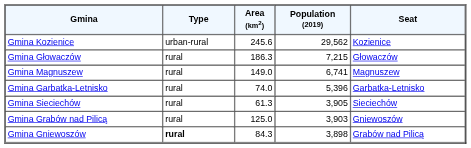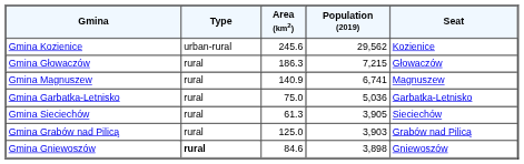 <table width="60%" border="2" cellpadding="3" cellspacing="0" style="font-size:90%;line-height:120%;">
 <tr bgcolor="F0F8FF">
 <td style="text-align:center;"><strong>Gmina</strong></td>
 <td style="text-align:center;"><strong>Type</strong></td>
 <td style="text-align:center;"><strong>Area<br><small>(km<sup>2</sup>)</small></strong></td>
 <td style="text-align:center;"><strong>Population<br><small>(2019)</small></strong></td>
 <td style="text-align:center;"><strong>Seat</strong></td>
 </tr>
 <tr>
 <td><a href='#'>Gmina Kozienice</a></td>
 <td>urban-rural</td>
 <td style="text-align:right;">245.6</td>
 <td style="text-align:right;">29,562</td>
 <td><a href='#'>Kozienice</a></td>
 </tr>
 <tr>
 <td><a href='#'>Gmina Głowaczów</a></td>
 <td>rural</td>
 <td style="text-align:right;">186.3</td>
 <td style="text-align:right;">7,215</td>
 <td><a href='#'>Głowaczów</a></td>
 </tr>
 <tr>
 <td><a href='#'>Gmina Magnuszew</a></td>
 <td>rural</td>
-<td style="text-align:right;">149.0</td>
+<td style="text-align:right;">140.9</td>
 <td style="text-align:right;">6,741</td>
 <td><a href='#'>Magnuszew</a></td>
 </tr>
 <tr>
 <td><a href='#'>Gmina Garbatka-Letnisko</a></td>
 <td>rural</td>
-<td style="text-align:right;">74.0</td>
-<td style="text-align:right;">5,396</td>
+<td style="text-align:right;">75.0</td>
+<td style="text-align:right;">5,036</td>
 <td><a href='#'>Garbatka-Letnisko</a></td>
 </tr>
 <tr>
 <td><a href='#'>Gmina Sieciechów</a></td>
 <td>rural</td>
 <td style="text-align:right;">61.3</td>
 <td style="text-align:right;">3,905</td>
 <td><a href='#'>Sieciechów</a></td>
 </tr>
 <tr>
 <td><a href='#'>Gmina Grabów nad Pilicą</a></td>
 <td>rural</td>
 <td style="text-align:right;">125.0</td>
 <td style="text-align:right;">3,903</td>
-<td><a href='#'>Gniewoszów</a></td>
+<td><a href='#'>Grabów nad Pilicą</a></td>
 </tr>
 <tr>
 <td><a href='#'>Gmina Gniewoszów</a></td>
 <td><strong>rural</strong></td>
-<td style="text-align:right;">84.3</td>
+<td style="text-align:right;">84.6</td>
 <td style="text-align:right;">3,898</td>
-<td><a href='#'>Grabów nad Pilicą</a></td>
+<td><a href='#'>Gniewoszów</a></td>
 </tr>
 <tr>
 </tr>
 </table>
